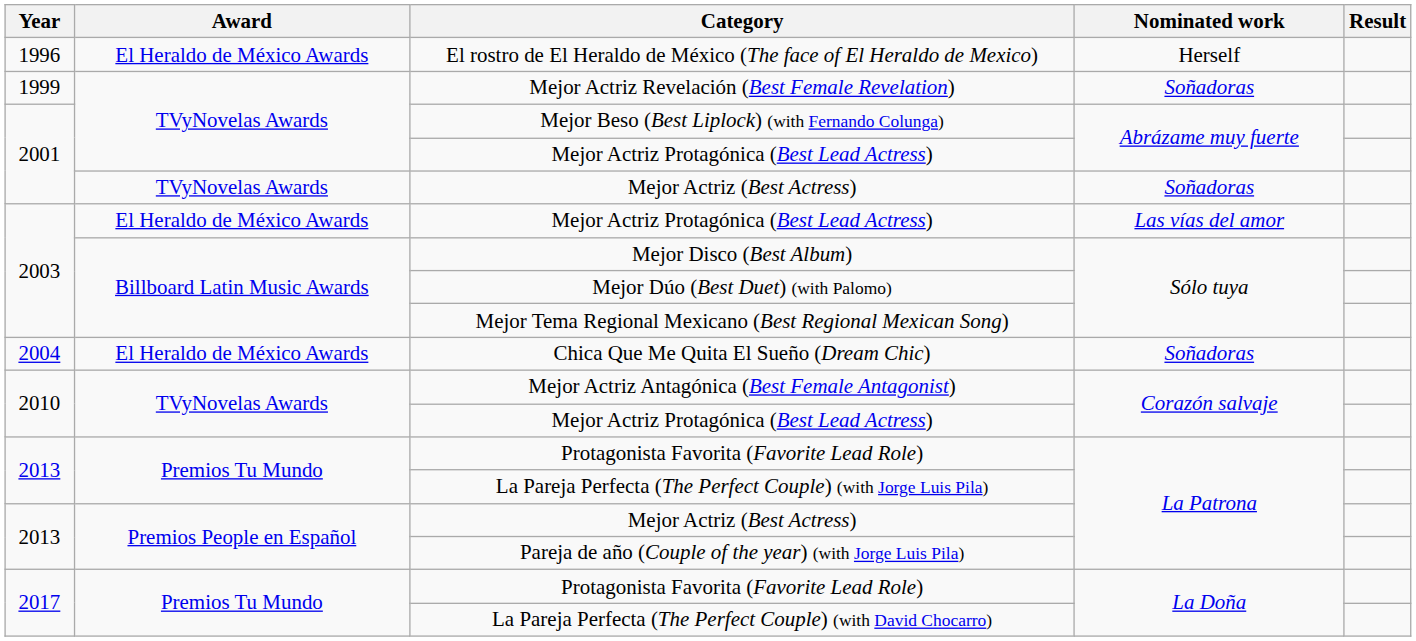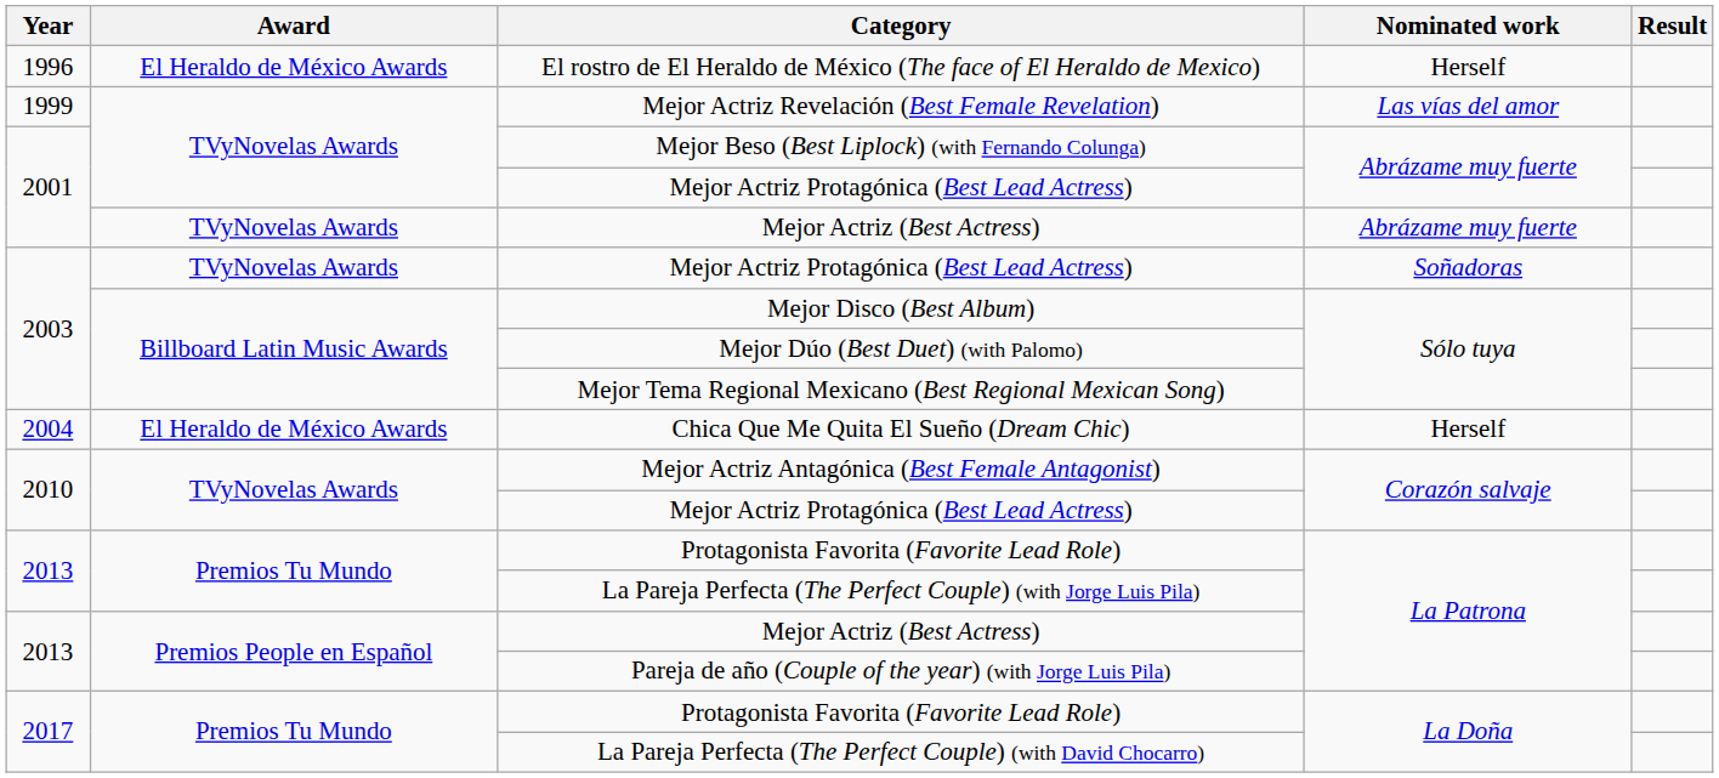 <table class="wikitable" width="85%" style="margin: 1em auto;">
 <tr style="text-align: center;">
 <th width="5%">Year</th>
 <th width="25%">Award</th>
 <th width="50%">Category</th>
 <th width="20%">Nominated work</th>
 <th width="15%">Result</th>
 </tr>
 <tr style="text-align: center;">
 <td>1996</td>
 <td><a href='#'>El Heraldo de México Awards</a></td>
 <td>El rostro de El Heraldo de México (<em>The face of El Heraldo de Mexico</em>)</td>
 <td>Herself</td>
 <td></td>
 </tr>
 <tr style="text-align: center;">
 <td>1999</td>
 <td rowspan=3><a href='#'>TVyNovelas Awards</a></td>
 <td>Mejor Actriz Revelación (<em><a href='#'>Best Female Revelation</a></em>)</td>
-<td><em><a href='#'>Soñadoras</a></em></td>
+<td><em><a href='#'>Las vías del amor</a></em></td>
 <td></td>
 </tr>
 <tr style="text-align: center;">
 <td rowspan="3">2001</td>
 <td>Mejor Beso (<em>Best Liplock</em>) <small>(with <a href='#'>Fernando Colunga</a>)</small></td>
 <td rowspan="2"><em><a href='#'>Abrázame muy fuerte</a></em></td>
 <td></td>
 </tr>
 <tr style="text-align: center;">
 <td>Mejor Actriz Protagónica (<em><a href='#'>Best Lead Actress</a></em>)</td>
 <td></td>
 </tr>
 <tr style="text-align: center;">
 <td><a href='#'>TVyNovelas Awards</a></td>
 <td>Mejor Actriz (<em>Best Actress</em>)</td>
-<td><em><a href='#'>Soñadoras</a></em></td>
+<td><em><a href='#'>Abrázame muy fuerte</a></em></td>
 <td></td>
 </tr>
 <tr style="text-align: center;">
 <td rowspan="4">2003</td>
-<td><a href='#'>El Heraldo de México Awards</a></td>
+<td><a href='#'>TVyNovelas Awards</a></td>
 <td>Mejor Actriz Protagónica (<em><a href='#'>Best Lead Actress</a></em>)</td>
-<td><em><a href='#'>Las vías del amor</a></em></td>
+<td><em><a href='#'>Soñadoras</a></em></td>
 <td></td>
 </tr>
 <tr style="text-align: center;">
 <td rowspan="3"><a href='#'>Billboard Latin Music Awards</a></td>
 <td>Mejor Disco (<em>Best Album</em>)</td>
 <td rowspan="3"><em>Sólo tuya</em></td>
 <td></td>
 </tr>
 <tr style="text-align: center;">
 <td>Mejor Dúo (<em>Best Duet</em>) <small>(with Palomo)</small></td>
 <td></td>
 </tr>
 <tr style="text-align: center;">
 <td>Mejor Tema Regional Mexicano (<em>Best Regional Mexican Song</em>)</td>
 <td></td>
 </tr>
 <tr style="text-align: center;">
 <td><a href='#'>2004</a></td>
 <td><a href='#'>El Heraldo de México Awards</a></td>
 <td>Chica Que Me Quita El Sueño (<em>Dream Chic</em>)</td>
-<td><em><a href='#'>Soñadoras</a></em></td>
+<td>Herself</td>
 <td></td>
 </tr>
 <tr style="text-align: center;">
 <td rowspan=2>2010</td>
 <td rowspan=2><a href='#'>TVyNovelas Awards</a></td>
 <td>Mejor Actriz Antagónica (<em><a href='#'>Best Female Antagonist</a></em>)</td>
 <td rowspan=2><em><a href='#'>Corazón salvaje</a></em></td>
 <td></td>
 </tr>
 <tr style="text-align: center;">
 <td>Mejor Actriz Protagónica (<em><a href='#'>Best Lead Actress</a></em>)</td>
 <td></td>
 </tr>
 <tr style="text-align: center;">
 <td rowspan="2"><a href='#'>2013</a></td>
 <td rowspan="2"><a href='#'>Premios Tu Mundo</a></td>
 <td>Protagonista Favorita (<em>Favorite Lead Role</em>)</td>
 <td rowspan="4"><em><a href='#'>La Patrona</a></em></td>
 <td></td>
 </tr>
 <tr style="text-align: center;">
 <td>La Pareja Perfecta (<em>The Perfect Couple</em>) <small>(with <a href='#'>Jorge Luis Pila</a>)</small></td>
 <td></td>
 </tr>
 <tr style="text-align: center;">
 <td rowspan="2">2013</td>
 <td rowspan="2"><a href='#'>Premios People en Español</a></td>
 <td>Mejor Actriz (<em>Best Actress</em>)</td>
 <td></td>
 </tr>
 <tr style="text-align: center;">
 <td>Pareja de año (<em>Couple of the year</em>) <small>(with <a href='#'>Jorge Luis Pila</a>)</small></td>
 <td></td>
 </tr>
 <tr style="text-align: center;">
 <td rowspan="2"><a href='#'>2017</a></td>
 <td rowspan="2"><a href='#'>Premios Tu Mundo</a></td>
 <td>Protagonista Favorita (<em>Favorite Lead Role</em>)</td>
 <td rowspan="2"><em><a href='#'>La Doña</a></em></td>
 <td></td>
 </tr>
 <tr style="text-align: center;">
 <td>La Pareja Perfecta (<em>The Perfect Couple</em>) <small>(with <a href='#'>David Chocarro</a>)</small></td>
 <td></td>
 </tr>
 </table>
